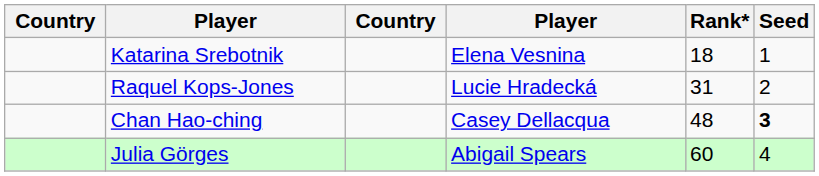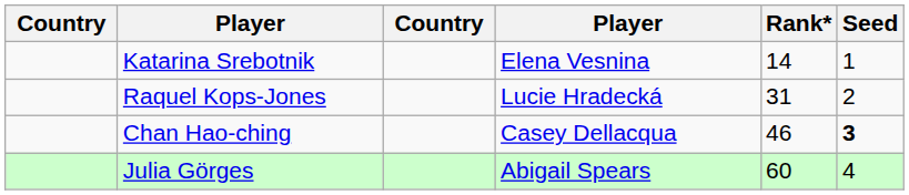 <table class="sortable wikitable">
 <tr>
 <th width="70">Country</th>
 <th width="175">Player</th>
 <th width="70">Country</th>
 <th width="175">Player</th>
 <th>Rank*</th>
 <th>Seed</th>
 </tr>
 <tr>
 <td></td>
 <td><a href='#'>Katarina Srebotnik</a></td>
 <td></td>
 <td><a href='#'>Elena Vesnina</a></td>
-<td>18</td>
+<td>14</td>
 <td>1</td>
 </tr>
 <tr>
 <td></td>
 <td><a href='#'>Raquel Kops-Jones</a></td>
 <td></td>
 <td><a href='#'>Lucie Hradecká</a></td>
 <td>31</td>
 <td>2</td>
 </tr>
 <tr>
 <td></td>
 <td><a href='#'>Chan Hao-ching</a></td>
 <td></td>
 <td><a href='#'>Casey Dellacqua</a></td>
-<td>48</td>
+<td>46</td>
 <td><strong>3</strong></td>
 </tr>
 <tr style="background:#cfc;">
 <td></td>
 <td><a href='#'>Julia Görges</a></td>
 <td></td>
 <td><a href='#'>Abigail Spears</a></td>
 <td>60</td>
 <td>4</td>
 </tr>
 </table>
